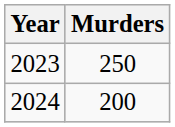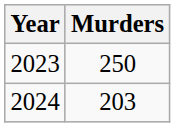 <table class="wikitable">
 <tr>
 <th>Year</th>
 <th>Murders</th>
 </tr>
 <tr>
 <td>2023</td>
 <td align=center>250</td>
 </tr>
 <tr>
 <td>2024</td>
-<td align=center>200</td>
+<td align=center>203</td>
 </tr>
 </table>
